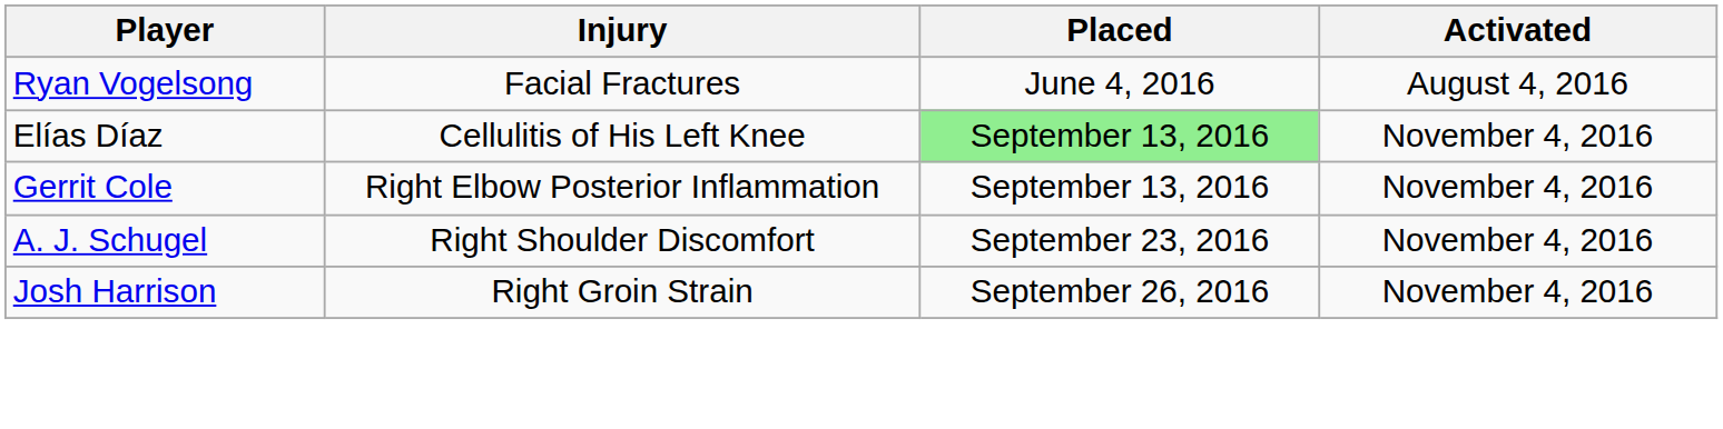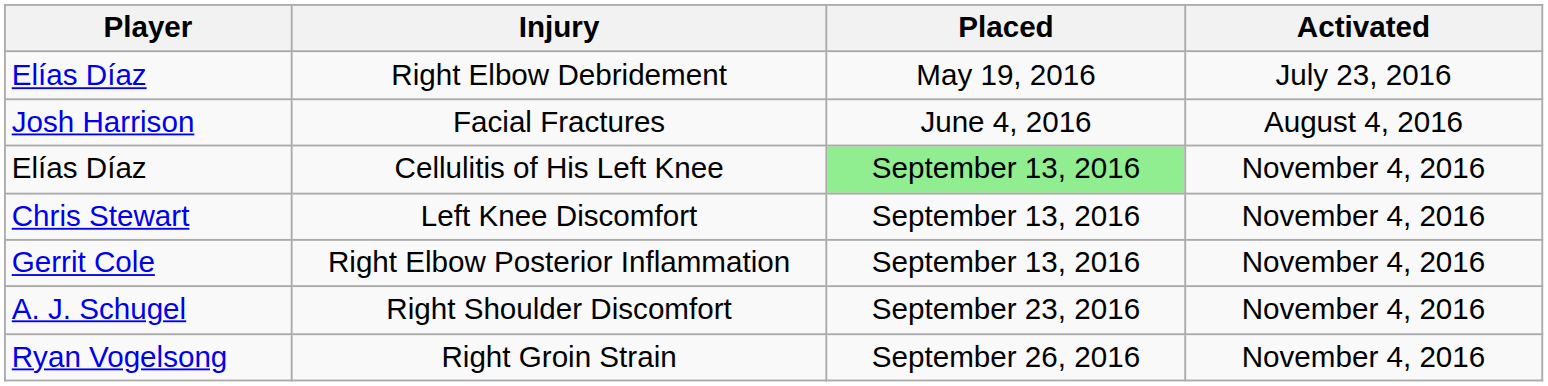 <table class="wikitable" style="width:52em; border:0; text-align:center;">
 <tr>
 <th width=16%>Player</th>
 <th width=30% class=unsortable>Injury</th>
 <th width=20% class=unsortable>Placed</th>
 <th width=20% class=unsortable>Activated</th>
 </tr>
 <tr>
-<td align=left><a href='#'>Ryan Vogelsong</a></td>
+<td align=left><a href='#'>Elías Díaz</a></td>
+<td>Right Elbow Debridement</td>
+<td>May 19, 2016</td>
+<td>July 23, 2016</td>
+</tr>
+<tr>
+<td align=left><a href='#'>Josh Harrison</a></td>
 <td>Facial Fractures</td>
 <td>June 4, 2016</td>
 <td>August 4, 2016</td>
 </tr>
 <tr>
 <td align=left>Elías Díaz</td>
 <td>Cellulitis of His Left Knee</td>
 <td style="background: lightgreen;">September 13, 2016</td>
+<td>November 4, 2016</td>
+</tr>
+<tr>
+<td align=left><a href='#'>Chris Stewart</a></td>
+<td>Left Knee Discomfort</td>
+<td>September 13, 2016</td>
 <td>November 4, 2016</td>
 </tr>
 <tr>
 <td align=left><a href='#'>Gerrit Cole</a></td>
 <td>Right Elbow Posterior Inflammation</td>
 <td>September 13, 2016</td>
 <td>November 4, 2016</td>
 </tr>
 <tr>
 <td align=left><a href='#'>A. J. Schugel</a></td>
 <td>Right Shoulder Discomfort</td>
 <td>September 23, 2016</td>
 <td>November 4, 2016</td>
 </tr>
 <tr>
-<td align=left><a href='#'>Josh Harrison</a></td>
+<td align=left><a href='#'>Ryan Vogelsong</a></td>
 <td>Right Groin Strain</td>
 <td>September 26, 2016</td>
 <td>November 4, 2016</td>
 </tr>
 <tr>
 </tr>
 </table>
